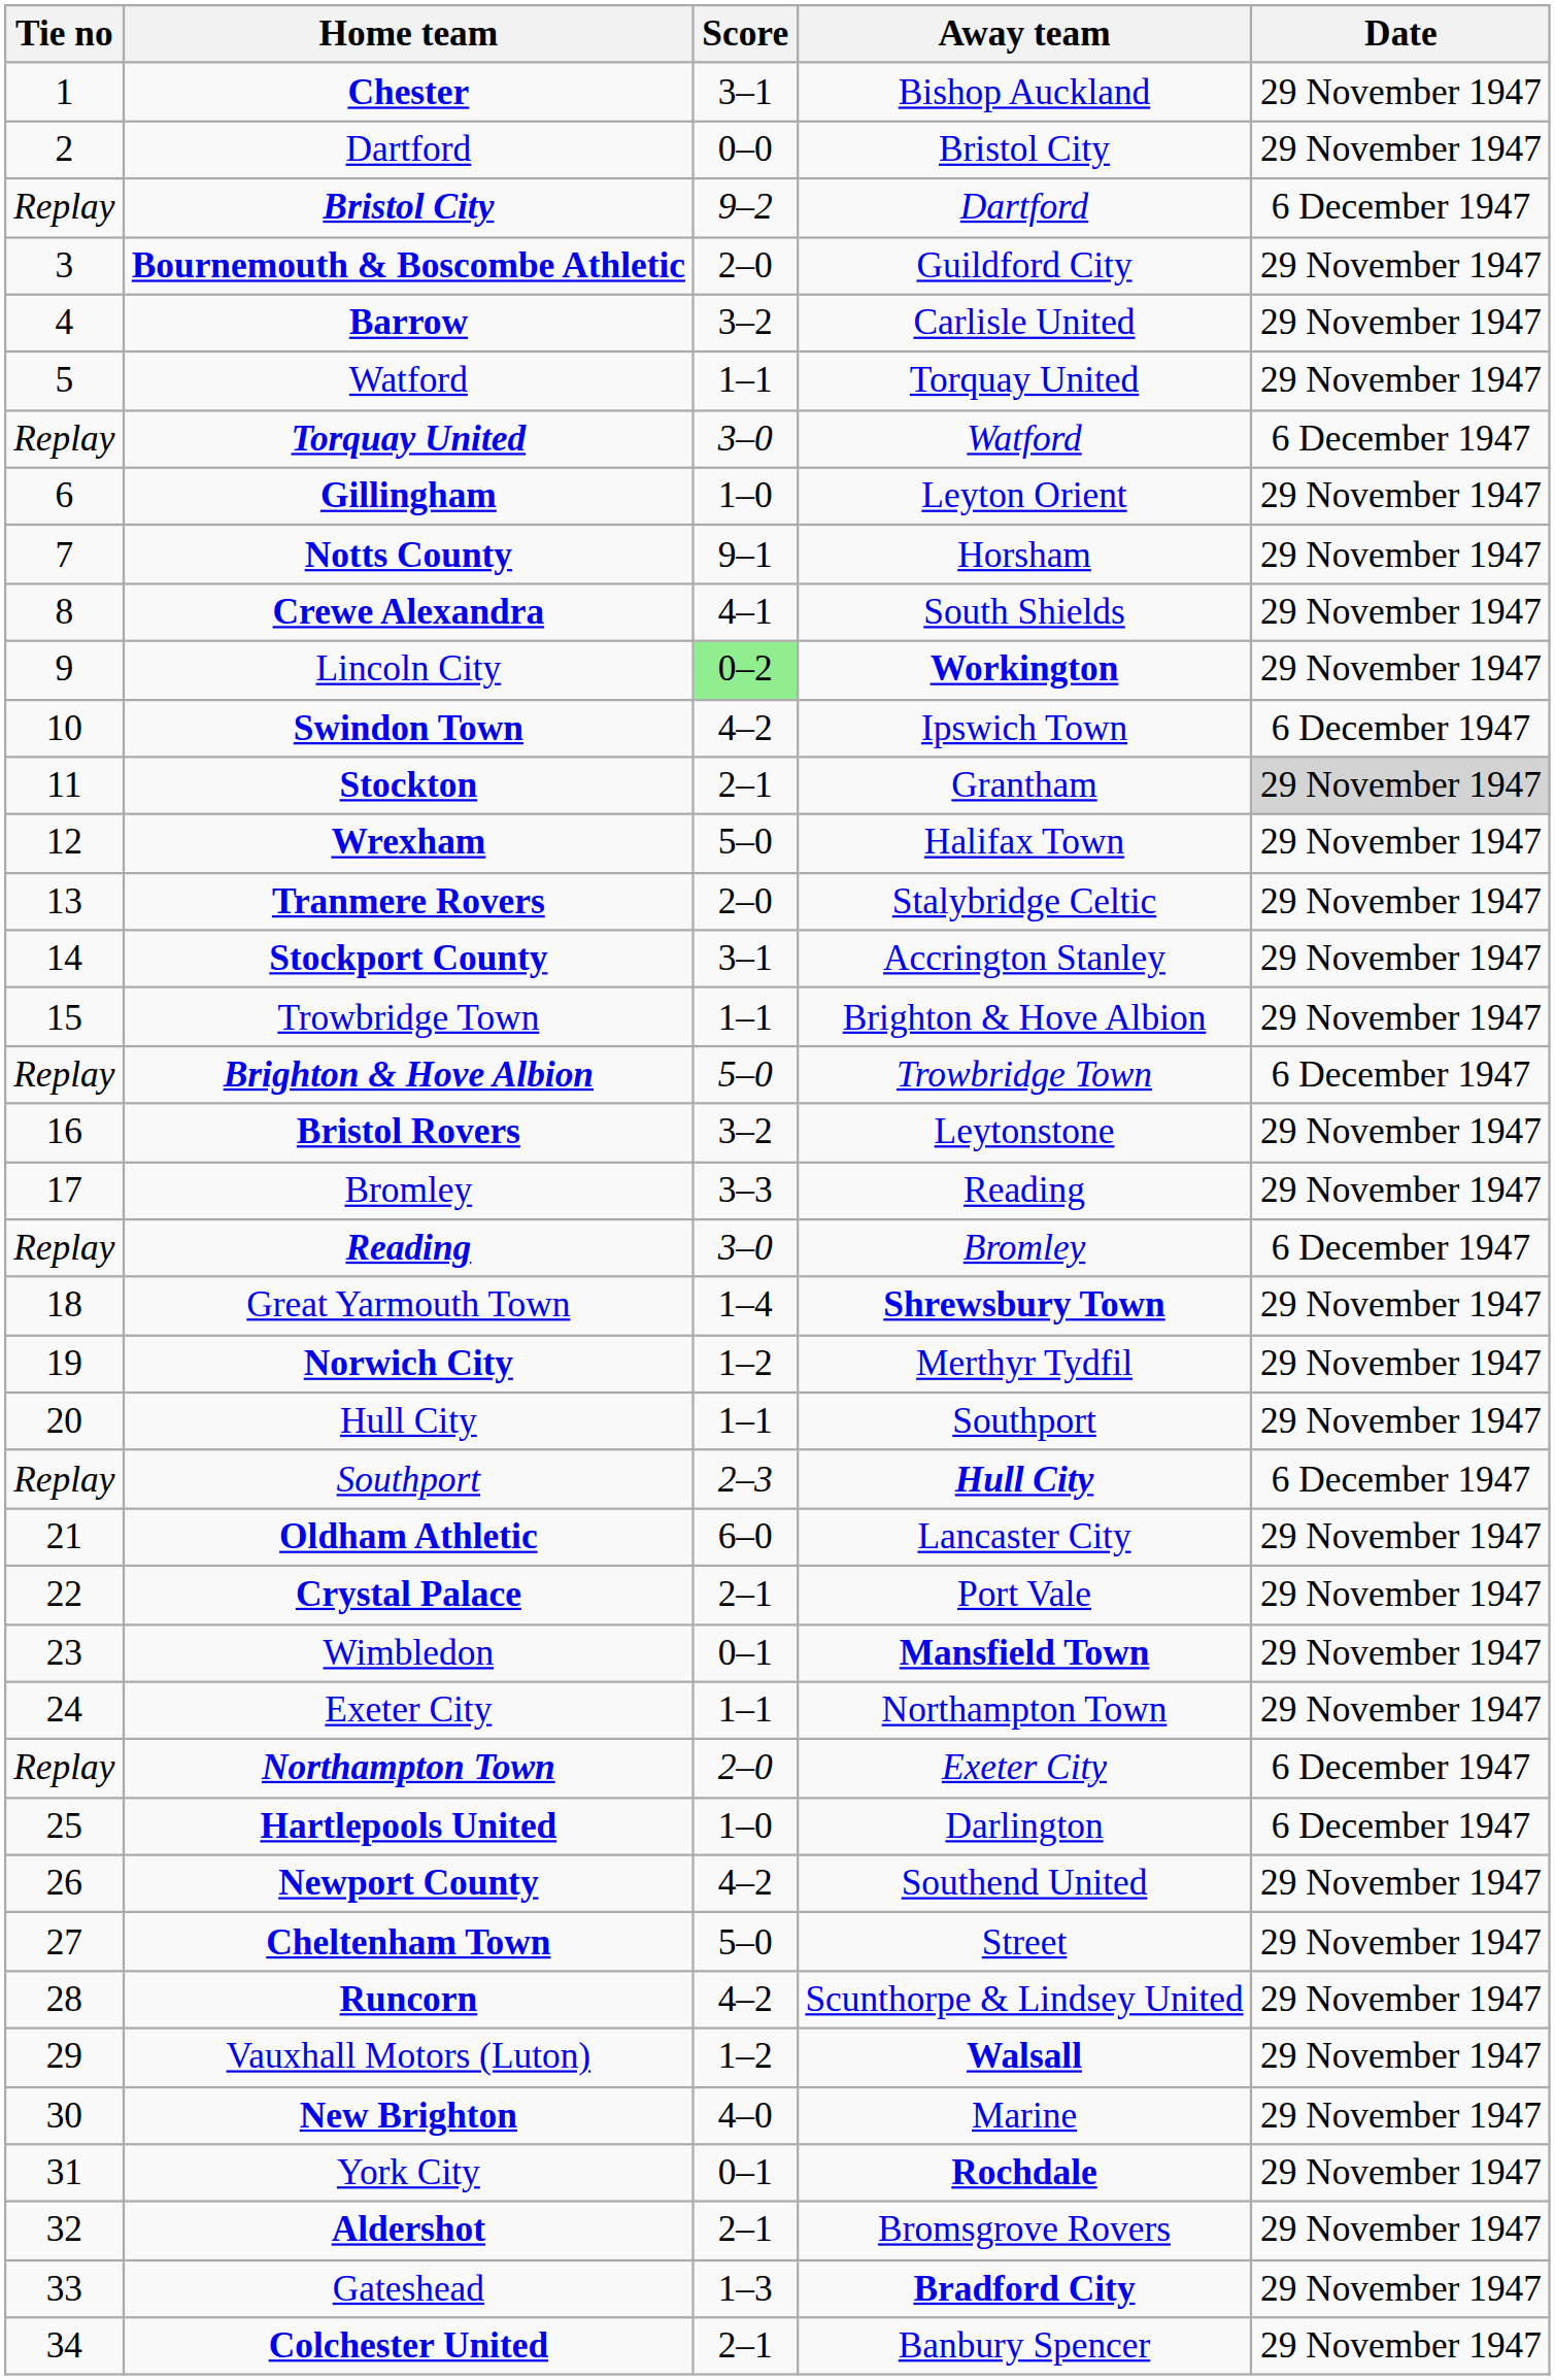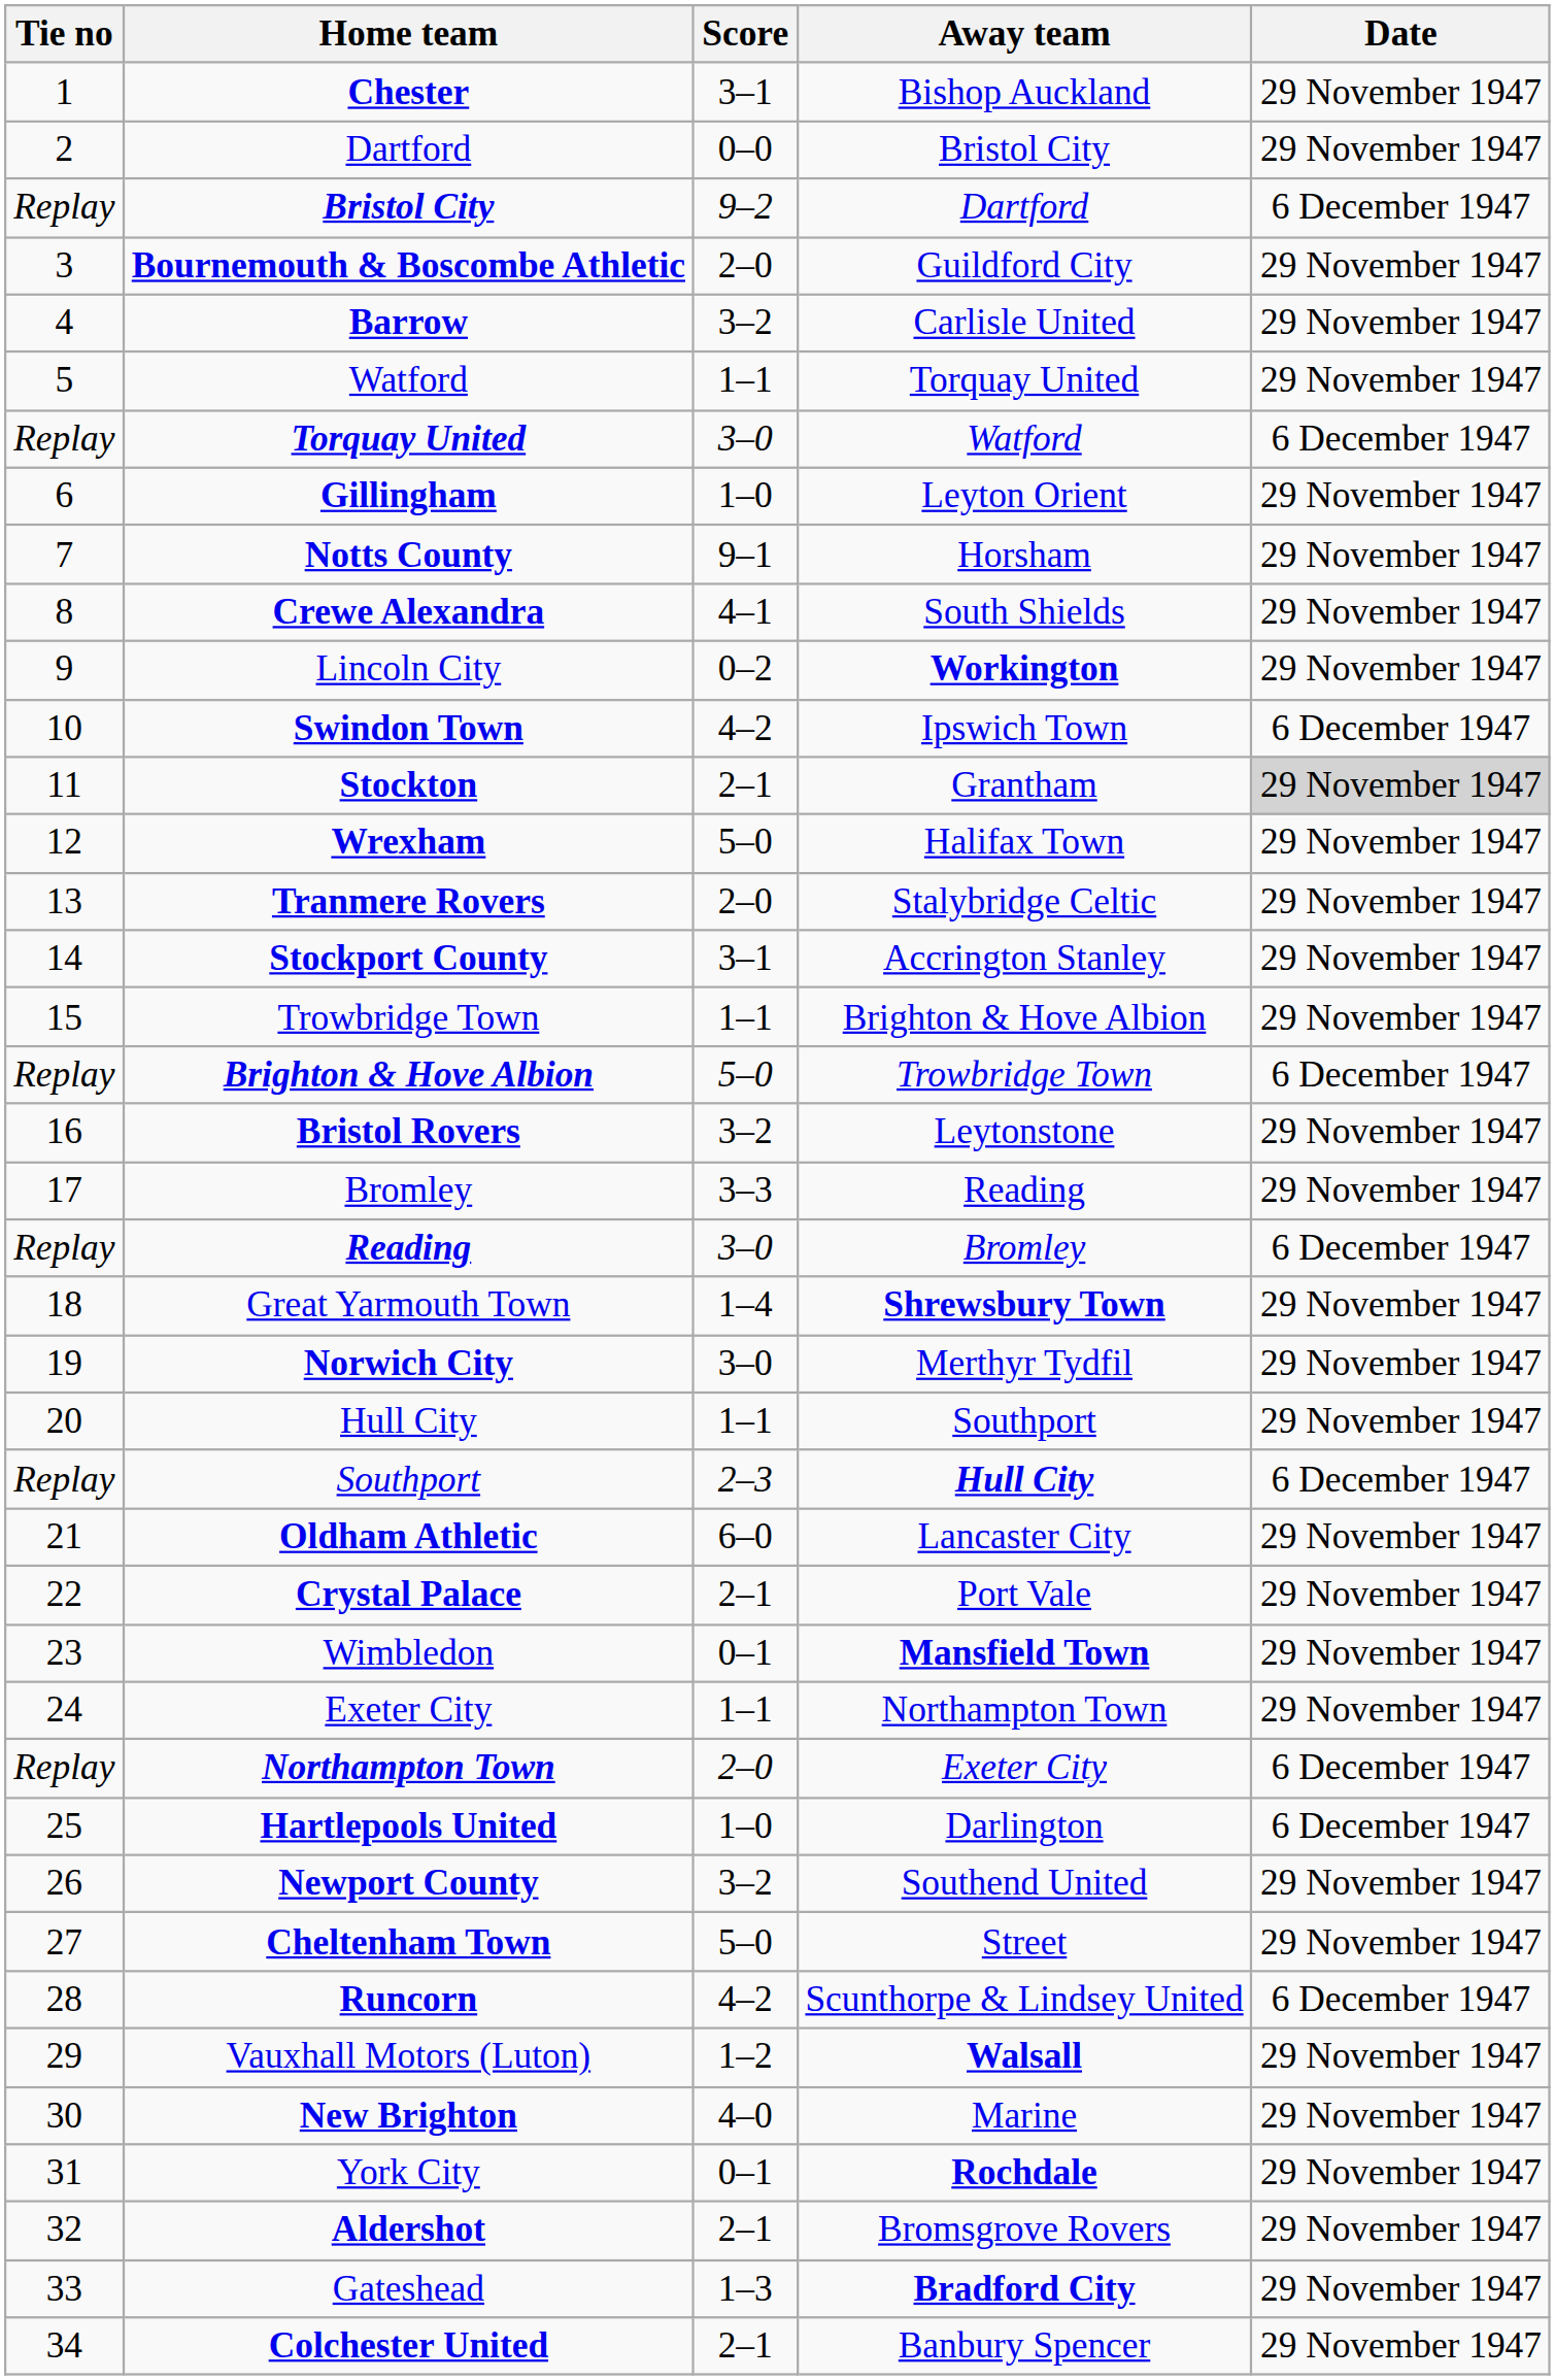 <table class="wikitable" style="text-align: center">
 <tr>
 <th>Tie no</th>
 <th>Home team</th>
 <th>Score</th>
 <th>Away team</th>
 <th>Date</th>
 </tr>
 <tr>
 <td>1</td>
 <td><strong><a href='#'>Chester</a></strong></td>
 <td>3–1</td>
 <td><a href='#'>Bishop Auckland</a></td>
 <td>29 November 1947</td>
 </tr>
 <tr>
 <td>2</td>
 <td><a href='#'>Dartford</a></td>
 <td>0–0</td>
 <td><a href='#'>Bristol City</a></td>
 <td>29 November 1947</td>
 </tr>
 <tr>
 <td><em>Replay</em></td>
 <td><strong><em><a href='#'>Bristol City</a></em></strong></td>
 <td><em>9–2</em></td>
 <td><em><a href='#'>Dartford</a></em></td>
 <td>6 December 1947</td>
 </tr>
 <tr>
 <td>3</td>
 <td><strong><a href='#'>Bournemouth & Boscombe Athletic</a></strong></td>
 <td>2–0</td>
 <td><a href='#'>Guildford City</a></td>
 <td>29 November 1947</td>
 </tr>
 <tr>
 <td>4</td>
 <td><strong><a href='#'>Barrow</a></strong></td>
 <td>3–2</td>
 <td><a href='#'>Carlisle United</a></td>
 <td>29 November 1947</td>
 </tr>
 <tr>
 <td>5</td>
 <td><a href='#'>Watford</a></td>
 <td>1–1</td>
 <td><a href='#'>Torquay United</a></td>
 <td>29 November 1947</td>
 </tr>
 <tr>
 <td><em>Replay</em></td>
 <td><strong><em><a href='#'>Torquay United</a></em></strong></td>
 <td><em>3–0</em></td>
 <td><em><a href='#'>Watford</a></em></td>
 <td>6 December 1947</td>
 </tr>
 <tr>
 <td>6</td>
 <td><strong><a href='#'>Gillingham</a></strong></td>
 <td>1–0</td>
 <td><a href='#'>Leyton Orient</a></td>
 <td>29 November 1947</td>
 </tr>
 <tr>
 <td>7</td>
 <td><strong><a href='#'>Notts County</a></strong></td>
 <td>9–1</td>
 <td><a href='#'>Horsham</a></td>
 <td>29 November 1947</td>
 </tr>
 <tr>
 <td>8</td>
 <td><strong><a href='#'>Crewe Alexandra</a></strong></td>
 <td>4–1</td>
 <td><a href='#'>South Shields</a></td>
 <td>29 November 1947</td>
 </tr>
 <tr>
 <td>9</td>
 <td><a href='#'>Lincoln City</a></td>
-<td style="background: lightgreen;">0–2</td>
+<td>0–2</td>
 <td><strong><a href='#'>Workington</a></strong></td>
 <td>29 November 1947</td>
 </tr>
 <tr>
 <td>10</td>
 <td><strong><a href='#'>Swindon Town</a></strong></td>
 <td>4–2</td>
 <td><a href='#'>Ipswich Town</a></td>
 <td>6 December 1947</td>
 </tr>
 <tr>
 <td>11</td>
 <td><strong><a href='#'>Stockton</a></strong></td>
 <td>2–1</td>
 <td><a href='#'>Grantham</a></td>
 <td style="background: lightgrey;">29 November 1947</td>
 </tr>
 <tr>
 <td>12</td>
 <td><strong><a href='#'>Wrexham</a></strong></td>
 <td>5–0</td>
 <td><a href='#'>Halifax Town</a></td>
 <td>29 November 1947</td>
 </tr>
 <tr>
 <td>13</td>
 <td><strong><a href='#'>Tranmere Rovers</a></strong></td>
 <td>2–0</td>
 <td><a href='#'>Stalybridge Celtic</a></td>
 <td>29 November 1947</td>
 </tr>
 <tr>
 <td>14</td>
 <td><strong><a href='#'>Stockport County</a></strong></td>
 <td>3–1</td>
 <td><a href='#'>Accrington Stanley</a></td>
 <td>29 November 1947</td>
 </tr>
 <tr>
 <td>15</td>
 <td><a href='#'>Trowbridge Town</a></td>
 <td>1–1</td>
 <td><a href='#'>Brighton & Hove Albion</a></td>
 <td>29 November 1947</td>
 </tr>
 <tr>
 <td><em>Replay</em></td>
 <td><strong><em><a href='#'>Brighton & Hove Albion</a></em></strong></td>
 <td><em>5–0</em></td>
 <td><em><a href='#'>Trowbridge Town</a></em></td>
 <td>6 December 1947</td>
 </tr>
 <tr>
 <td>16</td>
 <td><strong><a href='#'>Bristol Rovers</a></strong></td>
 <td>3–2</td>
 <td><a href='#'>Leytonstone</a></td>
 <td>29 November 1947</td>
 </tr>
 <tr>
 <td>17</td>
 <td><a href='#'>Bromley</a></td>
 <td>3–3</td>
 <td><a href='#'>Reading</a></td>
 <td>29 November 1947</td>
 </tr>
 <tr>
 <td><em>Replay</em></td>
 <td><strong><em><a href='#'>Reading</a></em></strong></td>
 <td><em>3–0</em></td>
 <td><em><a href='#'>Bromley</a></em></td>
 <td>6 December 1947</td>
 </tr>
 <tr>
 <td>18</td>
 <td><a href='#'>Great Yarmouth Town</a></td>
 <td>1–4</td>
 <td><strong><a href='#'>Shrewsbury Town</a></strong></td>
 <td>29 November 1947</td>
 </tr>
 <tr>
 <td>19</td>
 <td><strong><a href='#'>Norwich City</a></strong></td>
-<td>1–2</td>
+<td>3–0</td>
 <td><a href='#'>Merthyr Tydfil</a></td>
 <td>29 November 1947</td>
 </tr>
 <tr>
 <td>20</td>
 <td><a href='#'>Hull City</a></td>
 <td>1–1</td>
 <td><a href='#'>Southport</a></td>
 <td>29 November 1947</td>
 </tr>
 <tr>
 <td><em>Replay</em></td>
 <td><em><a href='#'>Southport</a></em></td>
 <td><em>2–3</em></td>
 <td><strong><em><a href='#'>Hull City</a></em></strong></td>
 <td>6 December 1947</td>
 </tr>
 <tr>
 <td>21</td>
 <td><strong><a href='#'>Oldham Athletic</a></strong></td>
 <td>6–0</td>
 <td><a href='#'>Lancaster City</a></td>
 <td>29 November 1947</td>
 </tr>
 <tr>
 <td>22</td>
 <td><strong><a href='#'>Crystal Palace</a></strong></td>
 <td>2–1</td>
 <td><a href='#'>Port Vale</a></td>
 <td>29 November 1947</td>
 </tr>
 <tr>
 <td>23</td>
 <td><a href='#'>Wimbledon</a></td>
 <td>0–1</td>
 <td><strong><a href='#'>Mansfield Town</a></strong></td>
 <td>29 November 1947</td>
 </tr>
 <tr>
 <td>24</td>
 <td><a href='#'>Exeter City</a></td>
 <td>1–1</td>
 <td><a href='#'>Northampton Town</a></td>
 <td>29 November 1947</td>
 </tr>
 <tr>
 <td><em>Replay</em></td>
 <td><strong><em><a href='#'>Northampton Town</a></em></strong></td>
 <td><em>2–0</em></td>
 <td><em><a href='#'>Exeter City</a></em></td>
 <td>6 December 1947</td>
 </tr>
 <tr>
 <td>25</td>
 <td><strong><a href='#'>Hartlepools United</a></strong></td>
 <td>1–0</td>
 <td><a href='#'>Darlington</a></td>
 <td>6 December 1947</td>
 </tr>
 <tr>
 <td>26</td>
 <td><strong><a href='#'>Newport County</a></strong></td>
-<td>4–2</td>
+<td>3–2</td>
 <td><a href='#'>Southend United</a></td>
 <td>29 November 1947</td>
 </tr>
 <tr>
 <td>27</td>
 <td><strong><a href='#'>Cheltenham Town</a></strong></td>
 <td>5–0</td>
 <td><a href='#'>Street</a></td>
 <td>29 November 1947</td>
 </tr>
 <tr>
 <td>28</td>
 <td><strong><a href='#'>Runcorn</a></strong></td>
 <td>4–2</td>
 <td><a href='#'>Scunthorpe & Lindsey United</a></td>
-<td>29 November 1947</td>
+<td>6 December 1947</td>
 </tr>
 <tr>
 <td>29</td>
 <td><a href='#'>Vauxhall Motors (Luton)</a></td>
 <td>1–2</td>
 <td><strong><a href='#'>Walsall</a></strong></td>
 <td>29 November 1947</td>
 </tr>
 <tr>
 <td>30</td>
 <td><strong><a href='#'>New Brighton</a></strong></td>
 <td>4–0</td>
 <td><a href='#'>Marine</a></td>
 <td>29 November 1947</td>
 </tr>
 <tr>
 <td>31</td>
 <td><a href='#'>York City</a></td>
 <td>0–1</td>
 <td><strong><a href='#'>Rochdale</a></strong></td>
 <td>29 November 1947</td>
 </tr>
 <tr>
 <td>32</td>
 <td><strong><a href='#'>Aldershot</a></strong></td>
 <td>2–1</td>
 <td><a href='#'>Bromsgrove Rovers</a></td>
 <td>29 November 1947</td>
 </tr>
 <tr>
 <td>33</td>
 <td><a href='#'>Gateshead</a></td>
 <td>1–3</td>
 <td><strong><a href='#'>Bradford City</a></strong></td>
 <td>29 November 1947</td>
 </tr>
 <tr>
 <td>34</td>
 <td><strong><a href='#'>Colchester United</a></strong></td>
 <td>2–1</td>
 <td><a href='#'>Banbury Spencer</a></td>
 <td>29 November 1947</td>
 </tr>
 </table>
